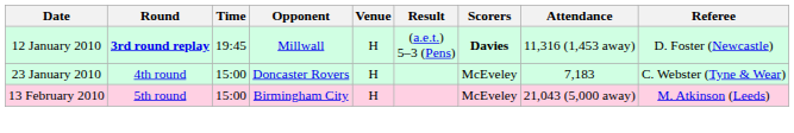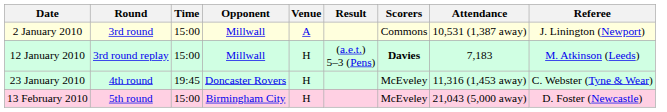 <table class="wikitable sortable" style="text-align:center">
 <tr>
 <th>Date</th>
 <th>Round</th>
 <th>Time</th>
 <th>Opponent</th>
 <th>Venue</th>
 <th>Result</th>
 <th>Scorers</th>
 <th>Attendance</th>
 <th>Referee</th>
 </tr>
+<tr bgcolor="#ffffdd">
+<td>2 January 2010</td>
+<td><a href='#'>3rd round</a></td>
+<td>15:00</td>
+<td><a href='#'>Millwall</a></td>
+<td><a href='#'>A</a></td>
+<td></td>
+<td>Commons </td>
+<td>10,531 (1,387 away)</td>
+<td>J. Linington (<a href='#'>Newport</a>)</td>
+</tr>
 <tr bgcolor="#d0ffe3">
 <td>12 January 2010</td>
-<td><strong><a href='#'>3rd round replay</a></strong></td>
-<td>19:45</td>
+<td><a href='#'>3rd round replay</a></td>
+<td>15:00</td>
 <td><a href='#'>Millwall</a></td>
 <td>H</td>
 <td> (<a href='#'>a.e.t.</a>)<br> 5–3 (<a href='#'>Pens</a>)</td>
 <td><strong>Davies </strong></td>
-<td>11,316 (1,453 away)</td>
-<td>D. Foster (<a href='#'>Newcastle</a>)</td>
+<td>7,183</td>
+<td><a href='#'>M. Atkinson</a> (<a href='#'>Leeds</a>)</td>
 </tr>
 <tr bgcolor="#d0ffe3">
 <td>23 January 2010</td>
 <td><a href='#'>4th round</a></td>
-<td>15:00</td>
+<td>19:45</td>
 <td><a href='#'>Doncaster Rovers</a></td>
 <td>H</td>
 <td></td>
 <td>McEveley </td>
-<td>7,183</td>
+<td>11,316 (1,453 away)</td>
 <td>C. Webster (<a href='#'>Tyne & Wear</a>)</td>
 </tr>
 <tr bgcolor="#ffd0e3">
 <td>13 February 2010</td>
 <td><a href='#'>5th round</a></td>
 <td>15:00</td>
 <td><a href='#'>Birmingham City</a></td>
 <td>H</td>
 <td></td>
 <td>McEveley </td>
 <td>21,043 (5,000 away)</td>
-<td><a href='#'>M. Atkinson</a> (<a href='#'>Leeds</a>)</td>
+<td>D. Foster (<a href='#'>Newcastle</a>)</td>
 </tr>
 </table>
